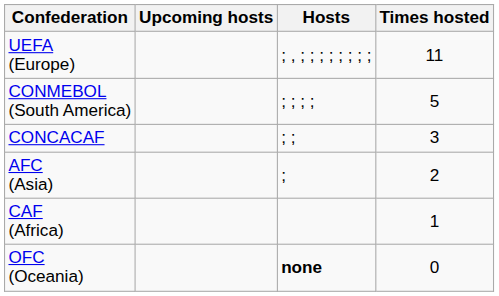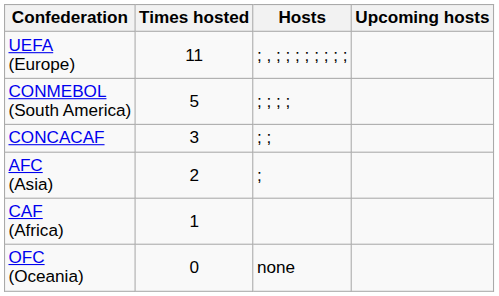 <table class="wikitable sortable" style="text-align:left">
 <tr>
 <th scope="row">Confederation</th>
+<th scope="col" style=width:4em:>Times hosted</th>
+<th scope="col" class="unsortable">Hosts</th>
 <th scope="col" class="unsortable">Upcoming hosts</th>
-<th scope="col" class="unsortable">Hosts</th>
-<th scope="col" style=width:4em:>Times hosted</th>
 </tr>
 <tr>
 <td><a href='#'>UEFA</a> <br> (Europe)</td>
+<td style="text-align:center">11</td>
+<td>; , ; ; ; ; ; ; ; ; </td>
 <td></td>
-<td>; , ; ; ; ; ; ; ; ; </td>
-<td style="text-align:center">11</td>
 </tr>
 <tr>
 <td><a href='#'>CONMEBOL</a> <br> (South America)</td>
+<td style="text-align:center">5</td>
+<td>; ; ; ; </td>
 <td></td>
-<td>; ; ; ; </td>
-<td style="text-align:center">5</td>
 </tr>
 <tr>
 <td><a href='#'>CONCACAF</a> <br> </td>
+<td style="text-align:center">3</td>
+<td>; ; </td>
 <td></td>
-<td>; ; </td>
-<td style="text-align:center">3</td>
 </tr>
 <tr>
 <td><a href='#'>AFC</a> <br> (Asia)</td>
+<td style="text-align:center">2</td>
+<td>; </td>
 <td></td>
-<td>; </td>
-<td style="text-align:center">2</td>
 </tr>
 <tr>
 <td><a href='#'>CAF</a> <br> (Africa)</td>
+<td style="text-align:center">1</td>
 <td></td>
 <td></td>
-<td style="text-align:center">1</td>
 </tr>
 <tr>
 <td><a href='#'>OFC</a> <br> (Oceania)</td>
+<td style="text-align:center">0</td>
+<td>none</td>
 <td></td>
-<td><strong>none</strong></td>
-<td style="text-align:center">0</td>
 </tr>
 </table>
